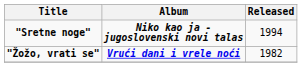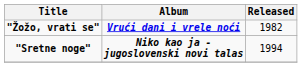 <table class="wikitable" style="text-align: center; font-size:95%">
 <tr>
 <th>Title</th>
 <th>Album</th>
 <th>Released</th>
 </tr>
 <tr>
+<td><strong>"Žožo, vrati se"</strong></td>
+<td><strong><em><a href='#'>Vrući dani i vrele noći</a></em></strong></td>
+<td>1982</td>
+</tr>
+<tr>
 <td><strong>"Sretne noge"</strong></td>
 <td><strong><em>Niko kao ja - <br>jugoslovenski novi talas</em></strong></td>
 <td>1994</td>
 </tr>
 <tr>
-<td><strong>"Žožo, vrati se"</strong></td>
-<td><strong><em><a href='#'>Vrući dani i vrele noći</a></em></strong></td>
-<td>1982</td>
-</tr>
-<tr>
 </tr>
 </table>
